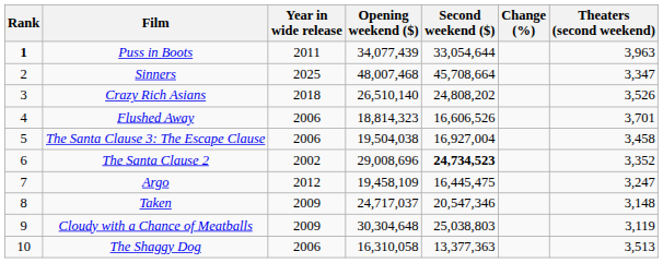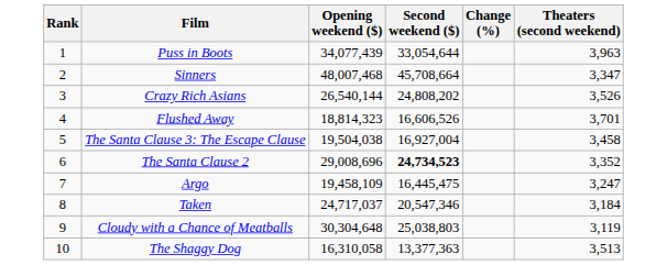 <table class="wikitable sortable plainrowheaders" border="1" style="margin:auto; margin:auto;">
 <tr>
 <th scope="col">Rank</th>
 <th scope="col">Film</th>
-<th scope="col">Year in<br>wide release</th>
 <th scope="col">Opening<br>weekend ($)</th>
 <th scope="col">Second<br>weekend ($)</th>
 <th scope="col">Change<br>(%)</th>
 <th scope="col">Theaters<br>(second weekend)</th>
 </tr>
 <tr style="text-align:right">
-<td style="text-align:center"><strong>1</strong></td>
+<td style="text-align:center">1</td>
 <td style="text-align:center"><em><a href='#'>Puss in Boots</a></em></td>
-<td style="text-align:center">2011</td>
 <td>34,077,439</td>
 <td>33,054,644</td>
 <td></td>
 <td>3,963</td>
 </tr>
 <tr style="text-align:right">
 <td style="text-align:center">2</td>
 <td style="text-align:center"><em><a href='#'>Sinners</a></em></td>
-<td style="text-align:center">2025</td>
 <td>48,007,468</td>
 <td>45,708,664</td>
 <td></td>
 <td>3,347</td>
 </tr>
 <tr style="text-align:right">
 <td style="text-align:center">3</td>
 <td style="text-align:center"><em><a href='#'>Crazy Rich Asians</a></em></td>
-<td style="text-align:center">2018</td>
-<td>26,510,140</td>
+<td>26,540,144</td>
 <td>24,808,202</td>
 <td></td>
 <td>3,526</td>
 </tr>
 <tr style="text-align:right">
 <td style="text-align:center">4</td>
 <td style="text-align:center"><em><a href='#'>Flushed Away</a></em></td>
-<td style="text-align:center">2006</td>
 <td>18,814,323</td>
 <td>16,606,526</td>
 <td></td>
 <td>3,701</td>
 </tr>
 <tr style="text-align:right">
 <td style="text-align:center">5</td>
 <td style="text-align:center"><em><a href='#'>The Santa Clause 3: The Escape Clause</a></em></td>
-<td style="text-align:center">2006</td>
 <td>19,504,038</td>
 <td>16,927,004</td>
 <td></td>
 <td>3,458</td>
 </tr>
 <tr style="text-align:right">
 <td style="text-align:center">6</td>
 <td style="text-align:center"><em><a href='#'>The Santa Clause 2</a></em></td>
-<td style="text-align:center">2002</td>
 <td>29,008,696</td>
 <td><strong>24,734,523</strong></td>
 <td></td>
 <td>3,352</td>
 </tr>
 <tr style="text-align:right">
 <td style="text-align:center">7</td>
 <td style="text-align:center"><em><a href='#'>Argo</a></em></td>
-<td style="text-align:center">2012</td>
 <td>19,458,109</td>
 <td>16,445,475</td>
 <td></td>
 <td>3,247</td>
 </tr>
 <tr style="text-align:right">
 <td style="text-align:center">8</td>
 <td style="text-align:center"><em><a href='#'>Taken</a></em></td>
-<td style="text-align:center">2009</td>
 <td>24,717,037</td>
 <td>20,547,346</td>
 <td></td>
-<td>3,148</td>
+<td>3,184</td>
 </tr>
 <tr style="text-align:right">
 <td style="text-align:center">9</td>
 <td style="text-align:center"><em><a href='#'>Cloudy with a Chance of Meatballs</a></em></td>
-<td style="text-align:center">2009</td>
 <td>30,304,648</td>
 <td>25,038,803</td>
 <td></td>
 <td>3,119</td>
 </tr>
 <tr style="text-align:right">
 <td style="text-align:center">10</td>
 <td style="text-align:center"><em><a href='#'>The Shaggy Dog</a></em></td>
-<td style="text-align:center">2006</td>
 <td>16,310,058</td>
 <td>13,377,363</td>
 <td></td>
 <td>3,513</td>
 </tr>
 </table>
